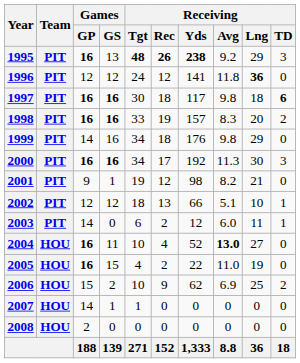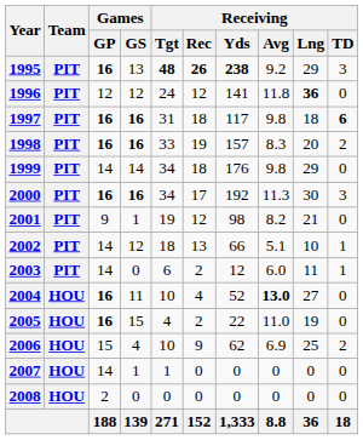 <table class="wikitable" style="text-align:center">
 <tr>
 <th rowspan="2">Year</th>
 <th rowspan="2">Team</th>
 <th colspan="2">Games</th>
 <th colspan="6">Receiving</th>
 </tr>
 <tr>
 <th>GP</th>
 <th>GS</th>
 <th>Tgt</th>
 <th>Rec</th>
 <th>Yds</th>
 <th>Avg</th>
 <th>Lng</th>
 <th>TD</th>
 </tr>
 <tr>
 <th><a href='#'>1995</a></th>
 <th><a href='#'>PIT</a></th>
 <td><strong>16</strong></td>
 <td>13</td>
 <td><strong>48</strong></td>
 <td><strong>26</strong></td>
 <td><strong>238</strong></td>
 <td>9.2</td>
 <td>29</td>
 <td>3</td>
 </tr>
 <tr>
 <th><a href='#'>1996</a></th>
 <th><a href='#'>PIT</a></th>
 <td>12</td>
 <td>12</td>
 <td>24</td>
 <td>12</td>
 <td>141</td>
 <td>11.8</td>
 <td><strong>36</strong></td>
 <td>0</td>
 </tr>
 <tr>
 <th><a href='#'>1997</a></th>
 <th><a href='#'>PIT</a></th>
 <td><strong>16</strong></td>
 <td><strong>16</strong></td>
-<td>30</td>
+<td>31</td>
 <td>18</td>
 <td>117</td>
 <td>9.8</td>
 <td>18</td>
 <td><strong>6</strong></td>
 </tr>
 <tr>
 <th><a href='#'>1998</a></th>
 <th><a href='#'>PIT</a></th>
 <td><strong>16</strong></td>
 <td><strong>16</strong></td>
 <td>33</td>
 <td>19</td>
 <td>157</td>
 <td>8.3</td>
 <td>20</td>
 <td>2</td>
 </tr>
 <tr>
 <th><a href='#'>1999</a></th>
 <th><a href='#'>PIT</a></th>
 <td>14</td>
-<td>16</td>
+<td>14</td>
 <td>34</td>
 <td>18</td>
 <td>176</td>
 <td>9.8</td>
 <td>29</td>
 <td>0</td>
 </tr>
 <tr>
 <th><a href='#'>2000</a></th>
 <th><a href='#'>PIT</a></th>
 <td><strong>16</strong></td>
 <td><strong>16</strong></td>
 <td>34</td>
 <td>17</td>
 <td>192</td>
 <td>11.3</td>
 <td>30</td>
 <td>3</td>
 </tr>
 <tr>
 <th><a href='#'>2001</a></th>
 <th><a href='#'>PIT</a></th>
 <td>9</td>
 <td>1</td>
 <td>19</td>
 <td>12</td>
 <td>98</td>
 <td>8.2</td>
 <td>21</td>
 <td>0</td>
 </tr>
 <tr>
 <th><a href='#'>2002</a></th>
 <th><a href='#'>PIT</a></th>
-<td>12</td>
+<td>14</td>
 <td>12</td>
 <td>18</td>
 <td>13</td>
 <td>66</td>
 <td>5.1</td>
 <td>10</td>
 <td>1</td>
 </tr>
 <tr>
 <th><a href='#'>2003</a></th>
 <th><a href='#'>PIT</a></th>
 <td>14</td>
 <td>0</td>
 <td>6</td>
 <td>2</td>
 <td>12</td>
 <td>6.0</td>
 <td>11</td>
 <td>1</td>
 </tr>
 <tr>
 <th><a href='#'>2004</a></th>
 <th><a href='#'>HOU</a></th>
 <td><strong>16</strong></td>
 <td>11</td>
 <td>10</td>
 <td>4</td>
 <td>52</td>
 <td><strong>13.0</strong></td>
 <td>27</td>
 <td>0</td>
 </tr>
 <tr>
 <th><a href='#'>2005</a></th>
 <th><a href='#'>HOU</a></th>
 <td><strong>16</strong></td>
 <td>15</td>
 <td>4</td>
 <td>2</td>
 <td>22</td>
 <td>11.0</td>
 <td>19</td>
 <td>0</td>
 </tr>
 <tr>
 <th><a href='#'>2006</a></th>
 <th><a href='#'>HOU</a></th>
 <td>15</td>
-<td>2</td>
+<td>4</td>
 <td>10</td>
 <td>9</td>
 <td>62</td>
 <td>6.9</td>
 <td>25</td>
 <td>2</td>
 </tr>
 <tr>
 <th><a href='#'>2007</a></th>
 <th><a href='#'>HOU</a></th>
 <td>14</td>
 <td>1</td>
 <td>1</td>
 <td>0</td>
 <td>0</td>
 <td>0</td>
 <td>0</td>
 <td>0</td>
 </tr>
 <tr>
 <th><a href='#'>2008</a></th>
 <th><a href='#'>HOU</a></th>
 <td>2</td>
 <td>0</td>
 <td>0</td>
 <td>0</td>
 <td>0</td>
 <td>0</td>
 <td>0</td>
 <td>0</td>
 </tr>
 <tr>
 <th colspan="2"></th>
 <th>188</th>
 <th>139</th>
 <th>271</th>
 <th>152</th>
 <th>1,333</th>
 <th>8.8</th>
 <th>36</th>
 <th>18</th>
 </tr>
 </table>
